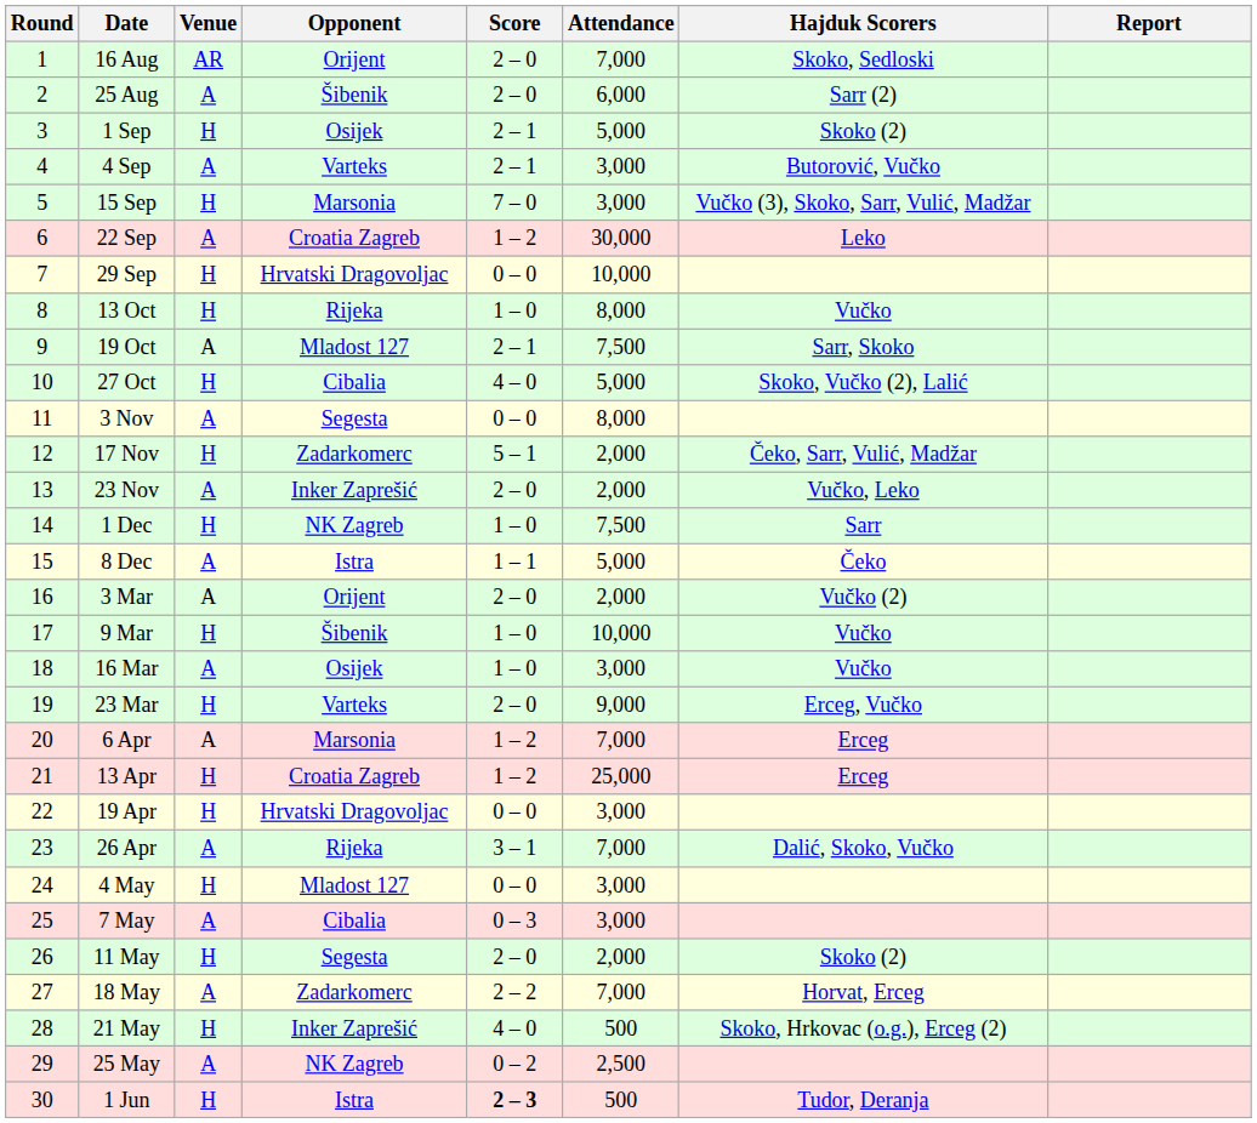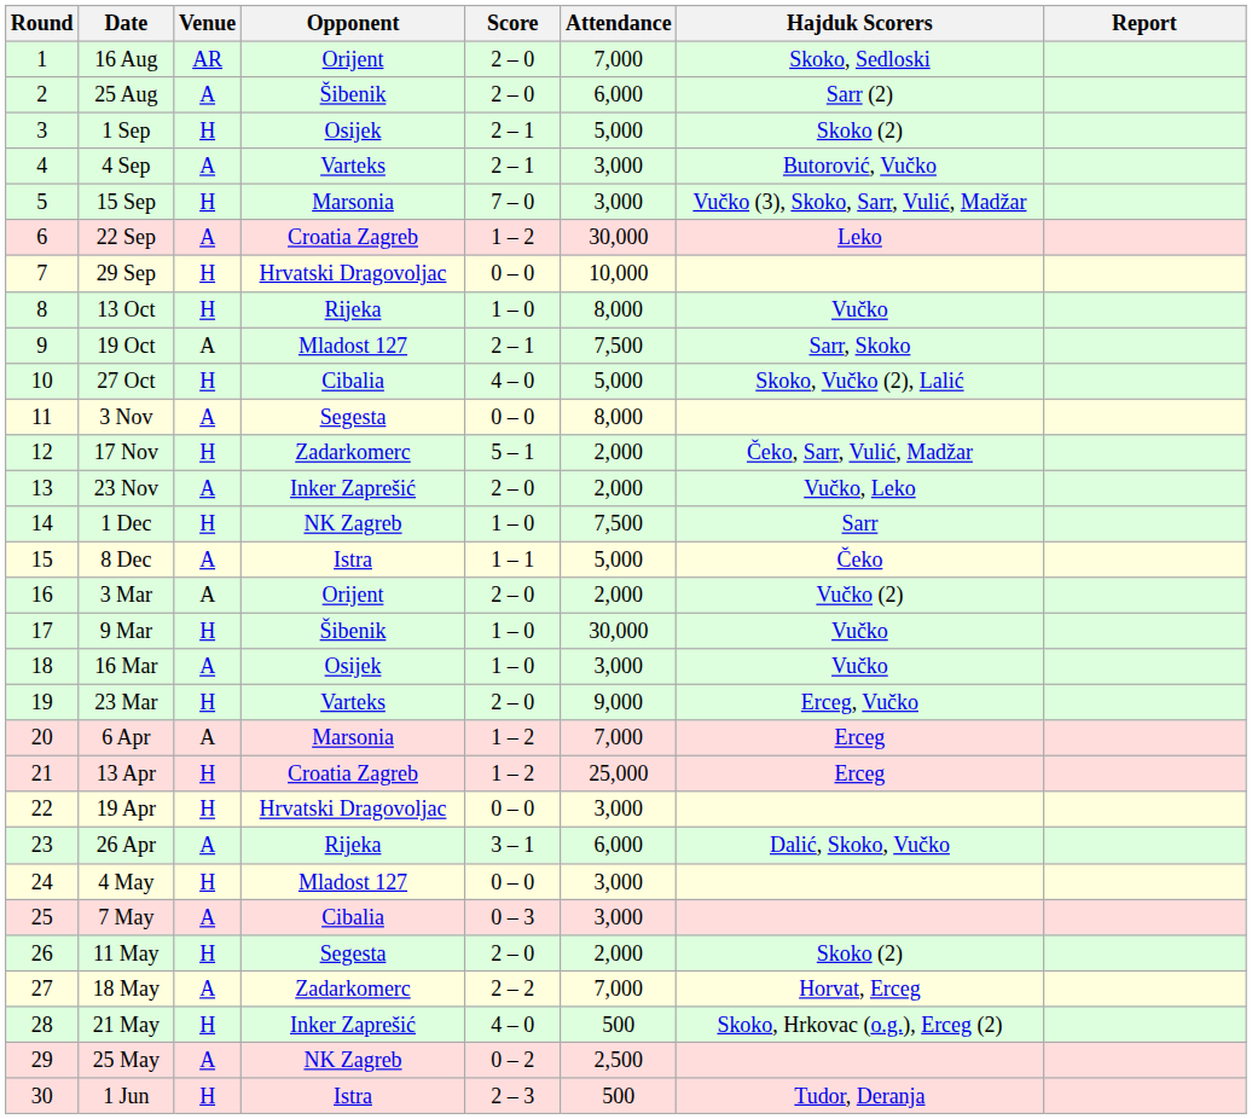 <table class="wikitable sortable" style="text-align: center; font-size:95%;">
 <tr>
 <th width="30">Round</th>
 <th width="60">Date</th>
 <th width="20">Venue</th>
 <th width="150">Opponent</th>
 <th width="60">Score</th>
 <th width="40">Attendance</th>
 <th width="250">Hajduk Scorers</th>
 <th width="135" class="unsortable">Report</th>
 </tr>
 <tr bgcolor="#ddffdd">
 <td>1</td>
 <td>16 Aug</td>
 <td><a href='#'>AR</a></td>
 <td><a href='#'>Orijent</a></td>
 <td>2 – 0</td>
 <td>7,000</td>
 <td><a href='#'>Skoko</a>, <a href='#'>Sedloski</a></td>
 <td></td>
 </tr>
 <tr bgcolor="#ddffdd">
 <td>2</td>
 <td>25 Aug</td>
 <td><a href='#'>A</a></td>
 <td><a href='#'>Šibenik</a></td>
 <td>2 – 0</td>
 <td>6,000</td>
 <td><a href='#'>Sarr</a> (2)</td>
 <td></td>
 </tr>
 <tr bgcolor="#ddffdd">
 <td>3</td>
 <td>1 Sep</td>
 <td><a href='#'>H</a></td>
 <td><a href='#'>Osijek</a></td>
 <td>2 – 1</td>
 <td>5,000</td>
 <td><a href='#'>Skoko</a> (2)</td>
 <td></td>
 </tr>
 <tr bgcolor="#ddffdd">
 <td>4</td>
 <td>4 Sep</td>
 <td><a href='#'>A</a></td>
 <td><a href='#'>Varteks</a></td>
 <td>2 – 1</td>
 <td>3,000</td>
 <td><a href='#'>Butorović</a>, <a href='#'>Vučko</a></td>
 <td></td>
 </tr>
 <tr bgcolor="#ddffdd">
 <td>5</td>
 <td>15 Sep</td>
 <td><a href='#'>H</a></td>
 <td><a href='#'>Marsonia</a></td>
 <td>7 – 0</td>
 <td>3,000</td>
 <td><a href='#'>Vučko</a> (3), <a href='#'>Skoko</a>, <a href='#'>Sarr</a>, <a href='#'>Vulić</a>, <a href='#'>Madžar</a></td>
 <td></td>
 </tr>
 <tr bgcolor="#ffdddd">
 <td>6</td>
 <td>22 Sep</td>
 <td><a href='#'>A</a></td>
 <td><a href='#'>Croatia Zagreb</a></td>
 <td>1 – 2</td>
 <td>30,000</td>
 <td><a href='#'>Leko</a></td>
 <td></td>
 </tr>
 <tr bgcolor="#ffffdd">
 <td>7</td>
 <td>29 Sep</td>
 <td><a href='#'>H</a></td>
 <td><a href='#'>Hrvatski Dragovoljac</a></td>
 <td>0 – 0</td>
 <td>10,000</td>
 <td></td>
 <td></td>
 </tr>
 <tr bgcolor="#ddffdd">
 <td>8</td>
 <td>13 Oct</td>
 <td><a href='#'>H</a></td>
 <td><a href='#'>Rijeka</a></td>
 <td>1 – 0</td>
 <td>8,000</td>
 <td><a href='#'>Vučko</a></td>
 <td></td>
 </tr>
 <tr bgcolor="#ddffdd">
 <td>9</td>
 <td>19 Oct</td>
 <td>A</td>
 <td><a href='#'>Mladost 127</a></td>
 <td>2 – 1</td>
 <td>7,500</td>
 <td><a href='#'>Sarr</a>, <a href='#'>Skoko</a></td>
 <td></td>
 </tr>
 <tr bgcolor="#ddffdd">
 <td>10</td>
 <td>27 Oct</td>
 <td><a href='#'>H</a></td>
 <td><a href='#'>Cibalia</a></td>
 <td>4 – 0</td>
 <td>5,000</td>
 <td><a href='#'>Skoko</a>, <a href='#'>Vučko</a> (2), <a href='#'>Lalić</a></td>
 <td></td>
 </tr>
 <tr bgcolor="#ffffdd">
 <td>11</td>
 <td>3 Nov</td>
 <td><a href='#'>A</a></td>
 <td><a href='#'>Segesta</a></td>
 <td>0 – 0</td>
 <td>8,000</td>
 <td></td>
 <td></td>
 </tr>
 <tr bgcolor="#ddffdd">
 <td>12</td>
 <td>17 Nov</td>
 <td><a href='#'>H</a></td>
 <td><a href='#'>Zadarkomerc</a></td>
 <td>5 – 1</td>
 <td>2,000</td>
 <td><a href='#'>Čeko</a>, <a href='#'>Sarr</a>, <a href='#'>Vulić</a>, <a href='#'>Madžar</a></td>
 <td></td>
 </tr>
 <tr bgcolor="#ddffdd">
 <td>13</td>
 <td>23 Nov</td>
 <td><a href='#'>A</a></td>
 <td><a href='#'>Inker Zaprešić</a></td>
 <td>2 – 0</td>
 <td>2,000</td>
 <td><a href='#'>Vučko</a>, <a href='#'>Leko</a></td>
 <td></td>
 </tr>
 <tr bgcolor="#ddffdd">
 <td>14</td>
 <td>1 Dec</td>
 <td><a href='#'>H</a></td>
 <td><a href='#'>NK Zagreb</a></td>
 <td>1 – 0</td>
 <td>7,500</td>
 <td><a href='#'>Sarr</a></td>
 <td></td>
 </tr>
 <tr bgcolor="#ffffdd">
 <td>15</td>
 <td>8 Dec</td>
 <td><a href='#'>A</a></td>
 <td><a href='#'>Istra</a></td>
 <td>1 – 1</td>
 <td>5,000</td>
 <td><a href='#'>Čeko</a></td>
 <td></td>
 </tr>
 <tr bgcolor="#ddffdd">
 <td>16</td>
 <td>3 Mar</td>
 <td>A</td>
 <td><a href='#'>Orijent</a></td>
 <td>2 – 0</td>
 <td>2,000</td>
 <td><a href='#'>Vučko</a> (2)</td>
 <td></td>
 </tr>
 <tr bgcolor="#ddffdd">
 <td>17</td>
 <td>9 Mar</td>
 <td><a href='#'>H</a></td>
 <td><a href='#'>Šibenik</a></td>
 <td>1 – 0</td>
-<td>10,000</td>
+<td>30,000</td>
 <td><a href='#'>Vučko</a></td>
 <td></td>
 </tr>
 <tr bgcolor="#ddffdd">
 <td>18</td>
 <td>16 Mar</td>
 <td><a href='#'>A</a></td>
 <td><a href='#'>Osijek</a></td>
 <td>1 – 0</td>
 <td>3,000</td>
 <td><a href='#'>Vučko</a></td>
 <td></td>
 </tr>
 <tr bgcolor="#ddffdd">
 <td>19</td>
 <td>23 Mar</td>
 <td><a href='#'>H</a></td>
 <td><a href='#'>Varteks</a></td>
 <td>2 – 0</td>
 <td>9,000</td>
 <td><a href='#'>Erceg</a>, <a href='#'>Vučko</a></td>
 <td></td>
 </tr>
 <tr bgcolor="#ffdddd">
 <td>20</td>
 <td>6 Apr</td>
 <td>A</td>
 <td><a href='#'>Marsonia</a></td>
 <td>1 – 2</td>
 <td>7,000</td>
 <td><a href='#'>Erceg</a></td>
 <td></td>
 </tr>
 <tr bgcolor="#ffdddd">
 <td>21</td>
 <td>13 Apr</td>
 <td><a href='#'>H</a></td>
 <td><a href='#'>Croatia Zagreb</a></td>
 <td>1 – 2</td>
 <td>25,000</td>
 <td><a href='#'>Erceg</a></td>
 <td></td>
 </tr>
 <tr bgcolor="#ffffdd">
 <td>22</td>
 <td>19 Apr</td>
 <td><a href='#'>H</a></td>
 <td><a href='#'>Hrvatski Dragovoljac</a></td>
 <td>0 – 0</td>
 <td>3,000</td>
 <td></td>
 <td></td>
 </tr>
 <tr bgcolor="#ddffdd">
 <td>23</td>
 <td>26 Apr</td>
 <td><a href='#'>A</a></td>
 <td><a href='#'>Rijeka</a></td>
 <td>3 – 1</td>
-<td>7,000</td>
+<td>6,000</td>
 <td><a href='#'>Dalić</a>, <a href='#'>Skoko</a>, <a href='#'>Vučko</a></td>
 <td></td>
 </tr>
 <tr bgcolor="#ffffdd">
 <td>24</td>
 <td>4 May</td>
 <td><a href='#'>H</a></td>
 <td><a href='#'>Mladost 127</a></td>
 <td>0 – 0</td>
 <td>3,000</td>
 <td></td>
 <td></td>
 </tr>
 <tr bgcolor="#ffdddd">
 <td>25</td>
 <td>7 May</td>
 <td><a href='#'>A</a></td>
 <td><a href='#'>Cibalia</a></td>
 <td>0 – 3</td>
 <td>3,000</td>
 <td></td>
 <td></td>
 </tr>
 <tr bgcolor="#ddffdd">
 <td>26</td>
 <td>11 May</td>
 <td><a href='#'>H</a></td>
 <td><a href='#'>Segesta</a></td>
 <td>2 – 0</td>
 <td>2,000</td>
 <td><a href='#'>Skoko</a> (2)</td>
 <td></td>
 </tr>
 <tr bgcolor="#ffffdd">
 <td>27</td>
 <td>18 May</td>
 <td><a href='#'>A</a></td>
 <td><a href='#'>Zadarkomerc</a></td>
 <td>2 – 2</td>
 <td>7,000</td>
 <td><a href='#'>Horvat</a>, <a href='#'>Erceg</a></td>
 <td></td>
 </tr>
 <tr bgcolor="#ddffdd">
 <td>28</td>
 <td>21 May</td>
 <td><a href='#'>H</a></td>
 <td><a href='#'>Inker Zaprešić</a></td>
 <td>4 – 0</td>
 <td>500</td>
 <td><a href='#'>Skoko</a>, Hrkovac (<a href='#'>o.g.</a>), <a href='#'>Erceg</a> (2)</td>
 <td></td>
 </tr>
 <tr bgcolor="#ffdddd">
 <td>29</td>
 <td>25 May</td>
 <td><a href='#'>A</a></td>
 <td><a href='#'>NK Zagreb</a></td>
 <td>0 – 2</td>
 <td>2,500</td>
 <td></td>
 <td></td>
 </tr>
 <tr bgcolor="#ffdddd">
 <td>30</td>
 <td>1 Jun</td>
 <td><a href='#'>H</a></td>
 <td><a href='#'>Istra</a></td>
-<td><strong>2 – 3</strong></td>
+<td>2 – 3</td>
 <td>500</td>
 <td><a href='#'>Tudor</a>, <a href='#'>Deranja</a></td>
 <td></td>
 </tr>
 </table>
